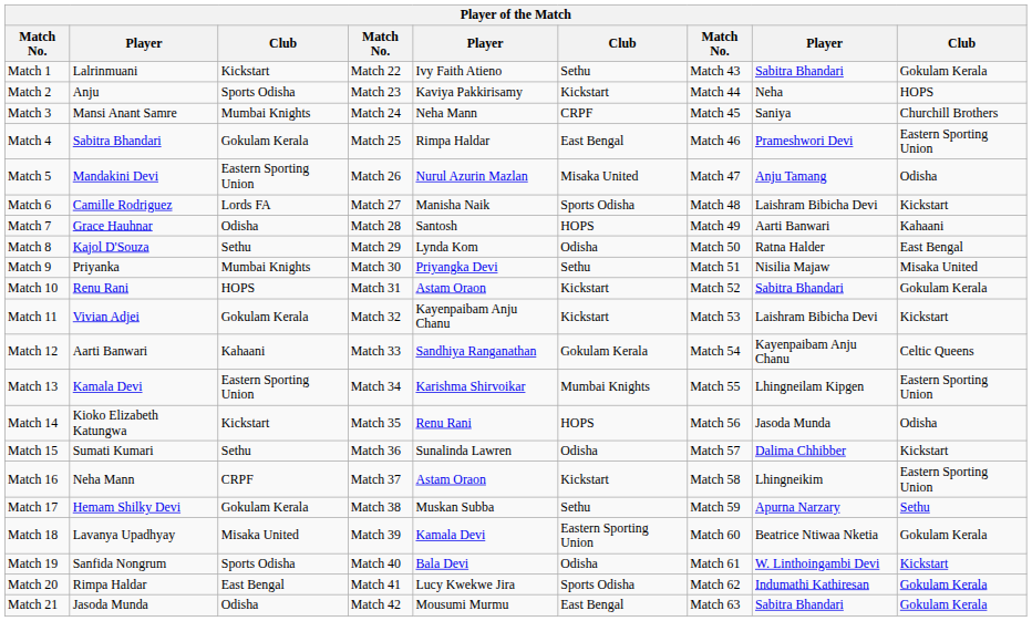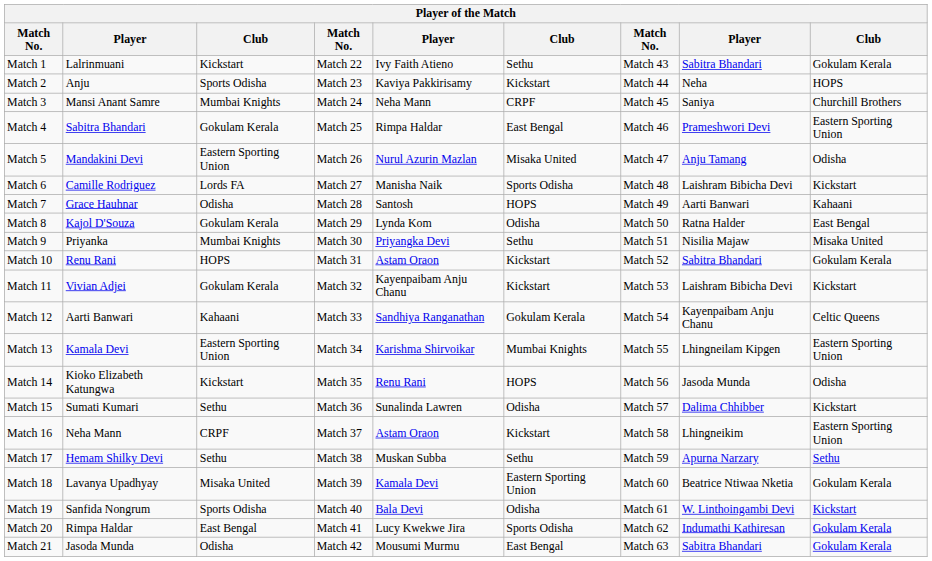 <table class="wikitable collapsible collapsed" style="text-align: left; font-size">
 <tr>
 <th colspan="9">Player of the Match</th>
 </tr>
 <tr>
 <th>Match No.</th>
 <th>Player</th>
 <th>Club</th>
 <th>Match No.</th>
 <th>Player</th>
 <th>Club</th>
 <th>Match No.</th>
 <th>Player</th>
 <th>Club</th>
 </tr>
 <tr>
 <td>Match 1</td>
 <td> Lalrinmuani</td>
 <td>Kickstart</td>
 <td>Match 22</td>
 <td> Ivy Faith Atieno</td>
 <td>Sethu</td>
 <td>Match 43</td>
 <td> <a href='#'>Sabitra Bhandari</a></td>
 <td>Gokulam Kerala</td>
 </tr>
 <tr>
 <td>Match 2</td>
 <td> Anju</td>
 <td>Sports Odisha</td>
 <td>Match 23</td>
 <td> Kaviya Pakkirisamy</td>
 <td>Kickstart</td>
 <td>Match 44</td>
 <td> Neha</td>
 <td>HOPS</td>
 </tr>
 <tr>
 <td>Match 3</td>
 <td> Mansi Anant Samre</td>
 <td>Mumbai Knights</td>
 <td>Match 24</td>
 <td> Neha Mann</td>
 <td>CRPF</td>
 <td>Match 45</td>
 <td> Saniya</td>
 <td>Churchill Brothers</td>
 </tr>
 <tr>
 <td>Match 4</td>
 <td> <a href='#'>Sabitra Bhandari</a></td>
 <td>Gokulam Kerala</td>
 <td>Match 25</td>
 <td> Rimpa Haldar</td>
 <td>East Bengal</td>
 <td>Match 46</td>
 <td> <a href='#'>Prameshwori Devi</a></td>
 <td>Eastern Sporting Union</td>
 </tr>
 <tr>
 <td>Match 5</td>
 <td> <a href='#'>Mandakini Devi</a></td>
 <td>Eastern Sporting Union</td>
 <td>Match 26</td>
 <td> <a href='#'>Nurul Azurin Mazlan</a></td>
 <td>Misaka United</td>
 <td>Match 47</td>
 <td> <a href='#'>Anju Tamang</a></td>
 <td>Odisha</td>
 </tr>
 <tr>
 <td>Match 6</td>
 <td> <a href='#'>Camille Rodriguez</a></td>
 <td>Lords FA</td>
 <td>Match 27</td>
 <td> Manisha Naik</td>
 <td>Sports Odisha</td>
 <td>Match 48</td>
 <td> Laishram Bibicha Devi</td>
 <td>Kickstart</td>
 </tr>
 <tr>
 <td>Match 7</td>
 <td> <a href='#'>Grace Hauhnar</a></td>
 <td>Odisha</td>
 <td>Match 28</td>
 <td> Santosh</td>
 <td>HOPS</td>
 <td>Match 49</td>
 <td> Aarti Banwari</td>
 <td>Kahaani</td>
 </tr>
 <tr>
 <td>Match 8</td>
 <td> <a href='#'>Kajol D'Souza</a></td>
-<td>Sethu</td>
+<td>Gokulam Kerala</td>
 <td>Match 29</td>
 <td> Lynda Kom</td>
 <td>Odisha</td>
 <td>Match 50</td>
 <td> Ratna Halder</td>
 <td>East Bengal</td>
 </tr>
 <tr>
 <td>Match 9</td>
 <td> Priyanka</td>
 <td>Mumbai Knights</td>
 <td>Match 30</td>
 <td> <a href='#'>Priyangka Devi</a></td>
 <td>Sethu</td>
 <td>Match 51</td>
 <td> Nisilia Majaw</td>
 <td>Misaka United</td>
 </tr>
 <tr>
 <td>Match 10</td>
 <td> <a href='#'>Renu Rani</a></td>
 <td>HOPS</td>
 <td>Match 31</td>
 <td> <a href='#'>Astam Oraon</a></td>
 <td>Kickstart</td>
 <td>Match 52</td>
 <td> <a href='#'>Sabitra Bhandari</a></td>
 <td>Gokulam Kerala</td>
 </tr>
 <tr>
 <td>Match 11</td>
 <td> <a href='#'>Vivian Adjei</a></td>
 <td>Gokulam Kerala</td>
 <td>Match 32</td>
 <td> Kayenpaibam Anju Chanu</td>
 <td>Kickstart</td>
 <td>Match 53</td>
 <td> Laishram Bibicha Devi</td>
 <td>Kickstart</td>
 </tr>
 <tr>
 <td>Match 12</td>
 <td> Aarti Banwari</td>
 <td>Kahaani</td>
 <td>Match 33</td>
 <td> <a href='#'>Sandhiya Ranganathan</a></td>
 <td>Gokulam Kerala</td>
 <td>Match 54</td>
 <td> Kayenpaibam Anju Chanu</td>
 <td>Celtic Queens</td>
 </tr>
 <tr>
 <td>Match 13</td>
 <td> <a href='#'>Kamala Devi</a></td>
 <td>Eastern Sporting Union</td>
 <td>Match 34</td>
 <td> <a href='#'>Karishma Shirvoikar</a></td>
 <td>Mumbai Knights</td>
 <td>Match 55</td>
 <td> Lhingneilam Kipgen</td>
 <td>Eastern Sporting Union</td>
 </tr>
 <tr>
 <td>Match 14</td>
 <td> Kioko Elizabeth Katungwa</td>
 <td>Kickstart</td>
 <td>Match 35</td>
 <td> <a href='#'>Renu Rani</a></td>
 <td>HOPS</td>
 <td>Match 56</td>
 <td> Jasoda Munda</td>
 <td>Odisha</td>
 </tr>
 <tr>
 <td>Match 15</td>
 <td> Sumati Kumari</td>
 <td>Sethu</td>
 <td>Match 36</td>
 <td> Sunalinda Lawren</td>
 <td>Odisha</td>
 <td>Match 57</td>
 <td> <a href='#'>Dalima Chhibber</a></td>
 <td>Kickstart</td>
 </tr>
 <tr>
 <td>Match 16</td>
 <td> Neha Mann</td>
 <td>CRPF</td>
 <td>Match 37</td>
 <td> <a href='#'>Astam Oraon</a></td>
 <td>Kickstart</td>
 <td>Match 58</td>
 <td> Lhingneikim</td>
 <td>Eastern Sporting Union</td>
 </tr>
 <tr>
 <td>Match 17</td>
 <td> <a href='#'>Hemam Shilky Devi</a></td>
-<td>Gokulam Kerala</td>
+<td>Sethu</td>
 <td>Match 38</td>
 <td> Muskan Subba</td>
 <td>Sethu</td>
 <td>Match 59</td>
 <td> <a href='#'>Apurna Narzary</a></td>
 <td><a href='#'>Sethu</a></td>
 </tr>
 <tr>
 <td>Match 18</td>
 <td> Lavanya Upadhyay</td>
 <td>Misaka United</td>
 <td>Match 39</td>
 <td> <a href='#'>Kamala Devi</a></td>
 <td>Eastern Sporting Union</td>
 <td>Match 60</td>
 <td> Beatrice Ntiwaa Nketia</td>
 <td>Gokulam Kerala</td>
 </tr>
 <tr>
 <td>Match 19</td>
 <td> Sanfida Nongrum</td>
 <td>Sports Odisha</td>
 <td>Match 40</td>
 <td> <a href='#'>Bala Devi</a></td>
 <td>Odisha</td>
 <td>Match 61</td>
 <td> <a href='#'>W. Linthoingambi Devi</a></td>
 <td><a href='#'>Kickstart</a></td>
 </tr>
 <tr>
 <td>Match 20</td>
 <td> Rimpa Haldar</td>
 <td>East Bengal</td>
 <td>Match 41</td>
 <td> Lucy Kwekwe Jira</td>
 <td>Sports Odisha</td>
 <td>Match 62</td>
 <td> <a href='#'>Indumathi Kathiresan</a></td>
 <td><a href='#'>Gokulam Kerala</a></td>
 </tr>
 <tr>
 <td>Match 21</td>
 <td> Jasoda Munda</td>
 <td>Odisha</td>
 <td>Match 42</td>
 <td> Mousumi Murmu</td>
 <td>East Bengal</td>
 <td>Match 63</td>
 <td> <a href='#'>Sabitra Bhandari</a></td>
 <td><a href='#'>Gokulam Kerala</a></td>
 </tr>
 </table>
